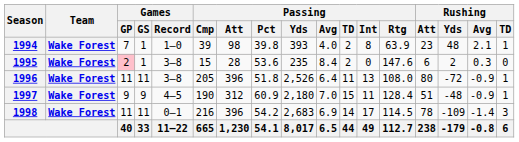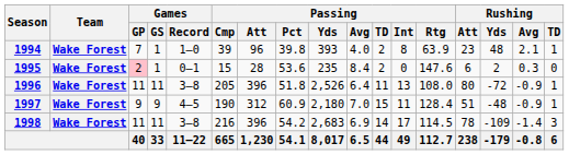 <table class="wikitable" style="text-align:center;">
 <tr>
 <th rowspan="2">Season</th>
 <th rowspan="2">Team</th>
 <th colspan="3">Games</th>
 <th colspan="8">Passing</th>
 <th colspan="5">Rushing</th>
 </tr>
 <tr>
 <th>GP</th>
 <th>GS</th>
 <th>Record</th>
 <th>Cmp</th>
 <th>Att</th>
 <th>Pct</th>
 <th>Yds</th>
 <th>Avg</th>
 <th>TD</th>
 <th>Int</th>
 <th>Rtg</th>
 <th>Att</th>
 <th>Yds</th>
 <th>Avg</th>
 <th>TD</th>
 </tr>
 <tr>
 <th><a href='#'>1994</a></th>
 <th><a href='#'>Wake Forest</a></th>
 <td>7</td>
 <td>1</td>
 <td>1–0</td>
 <td>39</td>
-<td>98</td>
+<td>96</td>
 <td>39.8</td>
 <td>393</td>
 <td>4.0</td>
 <td>2</td>
 <td>8</td>
 <td>63.9</td>
 <td>23</td>
 <td>48</td>
 <td>2.1</td>
 <td>1</td>
 </tr>
 <tr>
 <th><a href='#'>1995</a></th>
 <th><a href='#'>Wake Forest</a></th>
 <td style="background: pink;">2</td>
 <td>1</td>
-<td>3–8</td>
+<td>0–1</td>
 <td>15</td>
 <td>28</td>
 <td>53.6</td>
 <td>235</td>
 <td>8.4</td>
 <td>2</td>
 <td>0</td>
 <td>147.6</td>
 <td>6</td>
 <td>2</td>
 <td>0.3</td>
 <td>0</td>
 </tr>
 <tr>
 <th><a href='#'>1996</a></th>
 <th><a href='#'>Wake Forest</a></th>
 <td>11</td>
 <td>11</td>
 <td>3–8</td>
 <td>205</td>
 <td>396</td>
 <td>51.8</td>
 <td>2,526</td>
 <td>6.4</td>
 <td>11</td>
 <td>13</td>
 <td>108.0</td>
 <td>80</td>
 <td>-72</td>
 <td>-0.9</td>
 <td>1</td>
 </tr>
 <tr>
 <th><a href='#'>1997</a></th>
 <th><a href='#'>Wake Forest</a></th>
 <td>9</td>
 <td>9</td>
 <td>4–5</td>
 <td>190</td>
 <td>312</td>
 <td>60.9</td>
 <td>2,180</td>
 <td>7.0</td>
 <td>15</td>
 <td>11</td>
 <td>128.4</td>
 <td>51</td>
 <td>-48</td>
 <td>-0.9</td>
 <td>1</td>
 </tr>
 <tr>
 <th><a href='#'>1998</a></th>
 <th><a href='#'>Wake Forest</a></th>
 <td>11</td>
 <td>11</td>
-<td>0–1</td>
+<td>3–8</td>
 <td>216</td>
 <td>396</td>
 <td>54.2</td>
 <td>2,683</td>
 <td>6.9</td>
 <td>14</td>
 <td>17</td>
 <td>114.5</td>
 <td>78</td>
 <td>-109</td>
 <td>-1.4</td>
 <td>3</td>
 </tr>
 <tr>
 <th colspan="2"></th>
 <th>40</th>
 <th>33</th>
 <th>11–22</th>
 <th>665</th>
 <th>1,230</th>
 <th>54.1</th>
 <th>8,017</th>
 <th>6.5</th>
 <th>44</th>
 <th>49</th>
 <th>112.7</th>
 <th>238</th>
 <th>-179</th>
 <th>-0.8</th>
 <th>6</th>
 </tr>
 </table>
